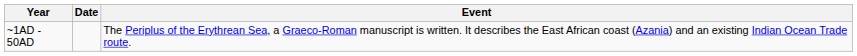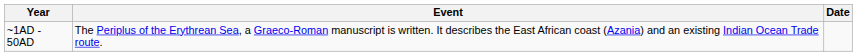 <table class="wikitable">
 <tr>
 <th>Year</th>
+<th>Event</th>
 <th>Date</th>
-<th>Event</th>
 </tr>
 <tr>
 <td>~1AD - 50AD</td>
+<td>The <a href='#'>Periplus of the Erythrean Sea</a>, a <a href='#'>Graeco-Roman</a> manuscript is written. It describes the East African coast (<a href='#'>Azania</a>) and an existing <a href='#'>Indian Ocean Trade route</a>.</td>
 <td></td>
-<td>The <a href='#'>Periplus of the Erythrean Sea</a>, a <a href='#'>Graeco-Roman</a> manuscript is written. It describes the East African coast (<a href='#'>Azania</a>) and an existing <a href='#'>Indian Ocean Trade route</a>.</td>
 </tr>
 </table>
